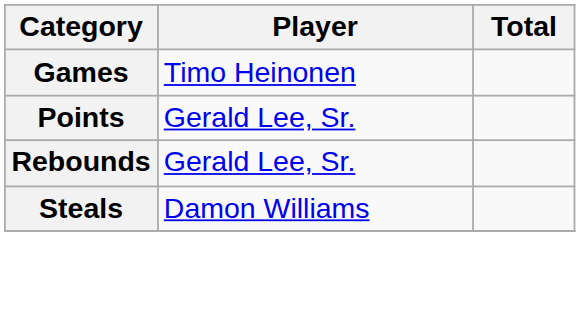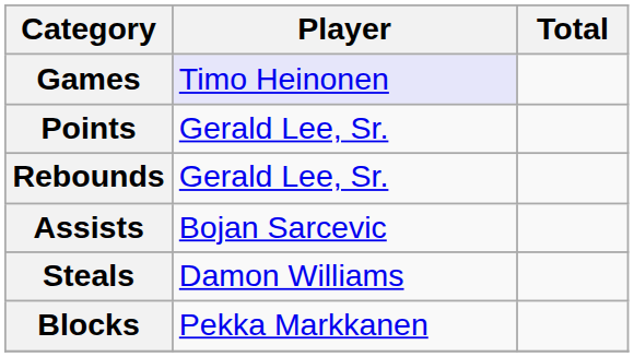 <table class="wikitable">
 <tr>
 <th>Category</th>
 <th>Player</th>
 <th>Total</th>
 </tr>
 <tr>
 <th>Games</th>
-<td width=170> <a href='#'>Timo Heinonen</a></td>
+<td width=170 style="background: lavender;"> <a href='#'>Timo Heinonen</a></td>
 <td width="50"></td>
 </tr>
 <tr>
 <th>Points</th>
 <td> <a href='#'>Gerald Lee, Sr.</a></td>
 <td></td>
 </tr>
 <tr>
 <th>Rebounds</th>
 <td> <a href='#'>Gerald Lee, Sr.</a></td>
 <td></td>
 </tr>
 <tr>
+<th>Assists</th>
+<td> <a href='#'>Bojan Sarcevic</a></td>
+<td></td>
+</tr>
+<tr>
 <th>Steals</th>
 <td> <a href='#'>Damon Williams</a></td>
+<td></td>
+</tr>
+<tr>
+<th>Blocks</th>
+<td> <a href='#'>Pekka Markkanen</a></td>
 <td></td>
 </tr>
 <tr>
 </tr>
 <tr>
 </tr>
 </table>
